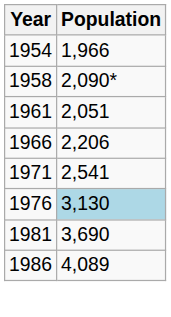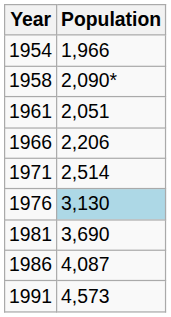 <table class="wikitable">
 <tr>
 <th>Year</th>
 <th>Population</th>
 </tr>
 <tr>
 <td>1954</td>
 <td>1,966</td>
 </tr>
 <tr>
 <td>1958</td>
 <td>2,090*</td>
 </tr>
 <tr>
 <td>1961</td>
 <td>2,051</td>
 </tr>
 <tr>
 <td>1966</td>
 <td>2,206</td>
 </tr>
 <tr>
 <td>1971</td>
-<td>2,541</td>
+<td>2,514</td>
 </tr>
 <tr>
 <td>1976</td>
 <td style="background: lightblue;">3,130</td>
 </tr>
 <tr>
 <td>1981</td>
 <td>3,690</td>
 </tr>
 <tr>
 <td>1986</td>
-<td>4,089</td>
+<td>4,087</td>
+</tr>
+<tr>
+<td>1991</td>
+<td>4,573</td>
 </tr>
 </table>
